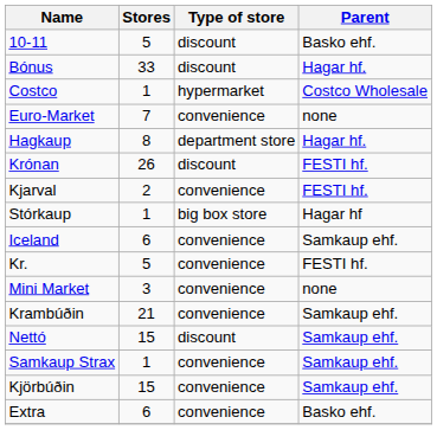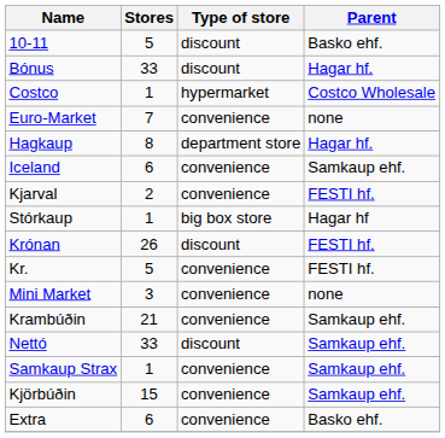 <table class="wikitable sortable">
 <tr>
 <th>Name</th>
 <th>Stores</th>
 <th>Type of store</th>
 <th><a href='#'>Parent</a></th>
 </tr>
 <tr>
 <td><a href='#'>10-11</a></td>
 <td align="center">5</td>
 <td>discount</td>
 <td>Basko ehf.</td>
 </tr>
 <tr>
 <td><a href='#'>Bónus</a></td>
 <td align="center">33</td>
 <td>discount</td>
 <td><a href='#'>Hagar hf.</a></td>
 </tr>
 <tr>
 <td><a href='#'>Costco</a></td>
 <td align="center">1</td>
 <td>hypermarket</td>
 <td><a href='#'>Costco Wholesale</a></td>
 </tr>
 <tr>
 <td><a href='#'>Euro-Market</a></td>
 <td align="center">7</td>
 <td>convenience</td>
 <td>none</td>
 </tr>
 <tr>
 <td><a href='#'>Hagkaup</a></td>
 <td align="center">8</td>
 <td>department store</td>
 <td><a href='#'>Hagar hf.</a></td>
 </tr>
 <tr>
-<td><a href='#'>Krónan</a></td>
-<td align="center">26</td>
-<td>discount</td>
-<td><a href='#'>FESTI hf.</a></td>
+<td><a href='#'>Iceland</a></td>
+<td align="center">6</td>
+<td>convenience</td>
+<td>Samkaup ehf.</td>
 </tr>
 <tr>
 <td>Kjarval</td>
 <td align="center">2</td>
 <td>convenience</td>
 <td><a href='#'>FESTI hf.</a></td>
 </tr>
 <tr>
 <td>Stórkaup</td>
 <td align="center">1</td>
 <td>big box store</td>
 <td>Hagar hf</td>
 </tr>
 <tr>
-<td><a href='#'>Iceland</a></td>
-<td align="center">6</td>
-<td>convenience</td>
-<td>Samkaup ehf.</td>
+<td><a href='#'>Krónan</a></td>
+<td align="center">26</td>
+<td>discount</td>
+<td><a href='#'>FESTI hf.</a></td>
 </tr>
 <tr>
 <td>Kr.</td>
 <td align="center">5</td>
 <td>convenience</td>
 <td>FESTI hf.</td>
 </tr>
 <tr>
 <td><a href='#'>Mini Market</a></td>
 <td align="center">3</td>
 <td>convenience</td>
 <td>none</td>
 </tr>
 <tr>
 <td>Krambúðin</td>
 <td align="center">21</td>
 <td>convenience</td>
 <td>Samkaup ehf.</td>
 </tr>
 <tr>
 <td><a href='#'>Nettó</a></td>
-<td align="center">15</td>
+<td align="center">33</td>
 <td>discount</td>
 <td><a href='#'>Samkaup ehf.</a></td>
 </tr>
 <tr>
 <td><a href='#'>Samkaup Strax</a></td>
 <td align="center">1</td>
 <td>convenience</td>
 <td><a href='#'>Samkaup ehf.</a></td>
 </tr>
 <tr>
 <td>Kjörbúðin</td>
 <td align="center">15</td>
 <td>convenience</td>
 <td><a href='#'>Samkaup ehf.</a></td>
 </tr>
 <tr>
 <td>Extra</td>
 <td align="center">6</td>
 <td>convenience</td>
 <td>Basko ehf.</td>
 </tr>
 <tr>
 </tr>
 </table>
